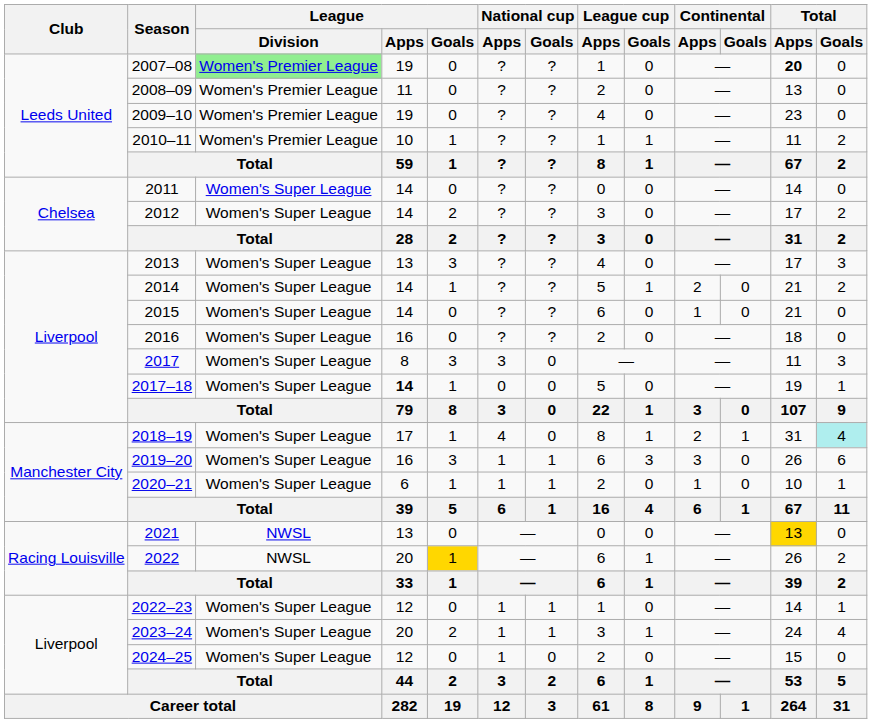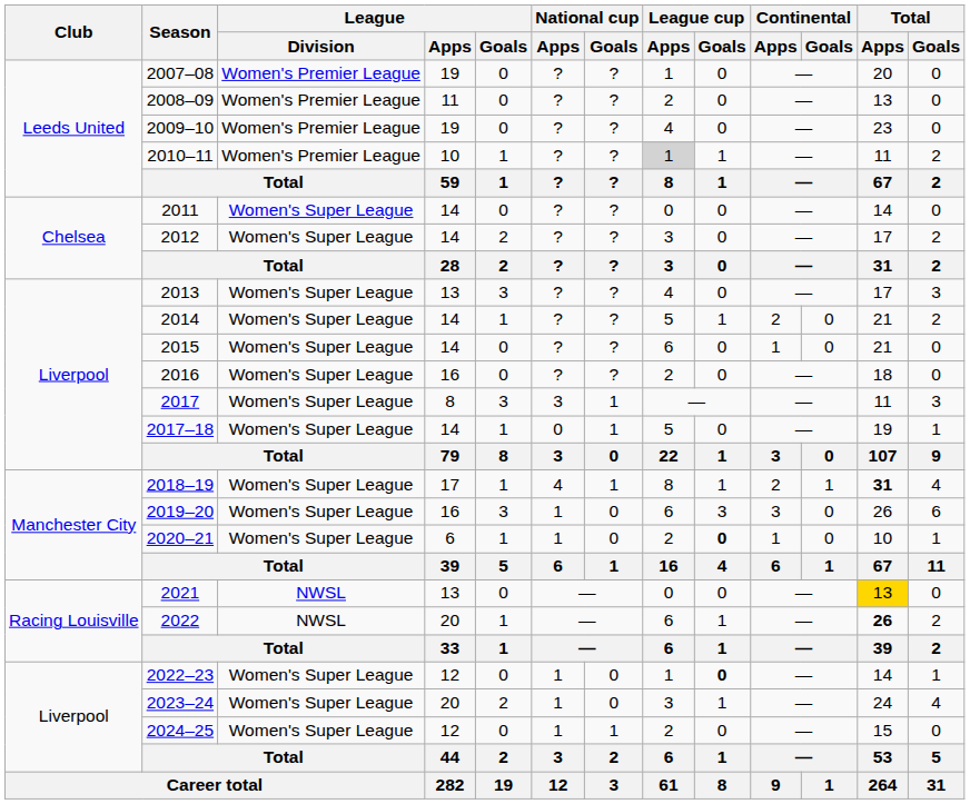 <table class="wikitable" style="text-align:center">
 <tr>
 <th rowspan="2">Club</th>
 <th rowspan="2">Season</th>
 <th colspan="3">League</th>
 <th colspan="2">National cup</th>
 <th colspan="2">League cup</th>
 <th colspan="2">Continental</th>
 <th colspan="2">Total</th>
 </tr>
 <tr>
 <th>Division</th>
 <th>Apps</th>
 <th>Goals</th>
 <th>Apps</th>
 <th>Goals</th>
 <th>Apps</th>
 <th>Goals</th>
 <th>Apps</th>
 <th>Goals</th>
 <th>Apps</th>
 <th>Goals</th>
 </tr>
 <tr>
 <td rowspan="5"><a href='#'>Leeds United</a></td>
 <td>2007–08</td>
-<td style="background: lightgreen;"><a href='#'>Women's Premier League</a></td>
+<td><a href='#'>Women's Premier League</a></td>
 <td>19</td>
 <td>0</td>
 <td>?</td>
 <td>?</td>
 <td>1</td>
 <td>0</td>
 <td colspan="2">—</td>
-<td><strong>20</strong></td>
+<td>20</td>
 <td>0</td>
 </tr>
 <tr>
 <td>2008–09</td>
 <td>Women's Premier League</td>
 <td>11</td>
 <td>0</td>
 <td>?</td>
 <td>?</td>
 <td>2</td>
 <td>0</td>
 <td colspan="2">—</td>
 <td>13</td>
 <td>0</td>
 </tr>
 <tr>
 <td>2009–10</td>
 <td>Women's Premier League</td>
 <td>19</td>
 <td>0</td>
 <td>?</td>
 <td>?</td>
 <td>4</td>
 <td>0</td>
 <td colspan="2">—</td>
 <td>23</td>
 <td>0</td>
 </tr>
 <tr>
 <td>2010–11</td>
 <td>Women's Premier League</td>
 <td>10</td>
 <td>1</td>
 <td>?</td>
 <td>?</td>
-<td>1</td>
+<td style="background: lightgrey;">1</td>
 <td>1</td>
 <td colspan="2">—</td>
 <td>11</td>
 <td>2</td>
 </tr>
 <tr>
 <th colspan="2">Total</th>
 <th>59</th>
 <th>1</th>
 <th>?</th>
 <th>?</th>
 <th>8</th>
 <th>1</th>
 <th colspan="2">—</th>
 <th>67</th>
 <th>2</th>
 </tr>
 <tr>
 <td rowspan="3"><a href='#'>Chelsea</a></td>
 <td>2011</td>
 <td><a href='#'>Women's Super League</a></td>
 <td>14</td>
 <td>0</td>
 <td>?</td>
 <td>?</td>
 <td>0</td>
 <td>0</td>
 <td colspan="2">—</td>
 <td>14</td>
 <td>0</td>
 </tr>
 <tr>
 <td>2012</td>
 <td>Women's Super League</td>
 <td>14</td>
 <td>2</td>
 <td>?</td>
 <td>?</td>
 <td>3</td>
 <td>0</td>
 <td colspan="2">—</td>
 <td>17</td>
 <td>2</td>
 </tr>
 <tr>
 <th colspan="2">Total</th>
 <th>28</th>
 <th>2</th>
 <th>?</th>
 <th>?</th>
 <th>3</th>
 <th>0</th>
 <th colspan="2">—</th>
 <th>31</th>
 <th>2</th>
 </tr>
 <tr>
 <td rowspan="7"><a href='#'>Liverpool</a></td>
 <td>2013</td>
 <td>Women's Super League</td>
 <td>13</td>
 <td>3</td>
 <td>?</td>
 <td>?</td>
 <td>4</td>
 <td>0</td>
 <td colspan="2">—</td>
 <td>17</td>
 <td>3</td>
 </tr>
 <tr>
 <td>2014</td>
 <td>Women's Super League</td>
 <td>14</td>
 <td>1</td>
 <td>?</td>
 <td>?</td>
 <td>5</td>
 <td>1</td>
 <td>2</td>
 <td>0</td>
 <td>21</td>
 <td>2</td>
 </tr>
 <tr>
 <td>2015</td>
 <td>Women's Super League</td>
 <td>14</td>
 <td>0</td>
 <td>?</td>
 <td>?</td>
 <td>6</td>
 <td>0</td>
 <td>1</td>
 <td>0</td>
 <td>21</td>
 <td>0</td>
 </tr>
 <tr>
 <td>2016</td>
 <td>Women's Super League</td>
 <td>16</td>
 <td>0</td>
 <td>?</td>
 <td>?</td>
 <td>2</td>
 <td>0</td>
 <td colspan="2">—</td>
 <td>18</td>
 <td>0</td>
 </tr>
 <tr>
 <td><a href='#'>2017</a></td>
 <td>Women's Super League</td>
 <td>8</td>
 <td>3</td>
 <td>3</td>
-<td>0</td>
+<td>1</td>
 <td colspan="2">—</td>
 <td colspan="2">—</td>
 <td>11</td>
 <td>3</td>
 </tr>
 <tr>
 <td><a href='#'>2017–18</a></td>
 <td>Women's Super League</td>
-<td><strong>14</strong></td>
+<td>14</td>
 <td>1</td>
 <td>0</td>
-<td>0</td>
+<td>1</td>
 <td>5</td>
 <td>0</td>
 <td colspan="2">—</td>
 <td>19</td>
 <td>1</td>
 </tr>
 <tr>
 <th colspan="2">Total</th>
 <th>79</th>
 <th>8</th>
 <th>3</th>
 <th>0</th>
 <th>22</th>
 <th>1</th>
 <th>3</th>
 <th>0</th>
 <th>107</th>
 <th>9</th>
 </tr>
 <tr>
 <td rowspan="4"><a href='#'>Manchester City</a></td>
 <td><a href='#'>2018–19</a></td>
 <td>Women's Super League</td>
 <td>17</td>
 <td>1</td>
 <td>4</td>
-<td>0</td>
+<td>1</td>
 <td>8</td>
 <td>1</td>
 <td>2</td>
 <td>1</td>
-<td>31</td>
-<td style="background: paleturquoise;">4</td>
+<td><strong>31</strong></td>
+<td>4</td>
 </tr>
 <tr>
 <td><a href='#'>2019–20</a></td>
 <td>Women's Super League</td>
 <td>16</td>
 <td>3</td>
 <td>1</td>
-<td>1</td>
+<td>0</td>
 <td>6</td>
 <td>3</td>
 <td>3</td>
 <td>0</td>
 <td>26</td>
 <td>6</td>
 </tr>
 <tr>
 <td><a href='#'>2020–21</a></td>
 <td>Women's Super League</td>
 <td>6</td>
 <td>1</td>
 <td>1</td>
-<td>1</td>
+<td>0</td>
 <td>2</td>
-<td>0</td>
+<td><strong>0</strong></td>
 <td>1</td>
 <td>0</td>
 <td>10</td>
 <td>1</td>
 </tr>
 <tr>
 <th colspan="2">Total</th>
 <th>39</th>
 <th>5</th>
 <th>6</th>
 <th>1</th>
 <th>16</th>
 <th>4</th>
 <th>6</th>
 <th>1</th>
 <th>67</th>
 <th>11</th>
 </tr>
 <tr>
 <td rowspan="3"><a href='#'>Racing Louisville</a></td>
 <td><a href='#'>2021</a></td>
 <td><a href='#'>NWSL</a></td>
 <td>13</td>
 <td>0</td>
 <td colspan="2">—</td>
 <td>0</td>
 <td>0</td>
 <td colspan="2">—</td>
 <td style="background: gold;">13</td>
 <td>0</td>
 </tr>
 <tr>
 <td><a href='#'>2022</a></td>
 <td>NWSL</td>
 <td>20</td>
-<td style="background: gold;">1</td>
+<td>1</td>
 <td colspan="2">—</td>
 <td>6</td>
 <td>1</td>
 <td colspan="2">—</td>
-<td>26</td>
+<td><strong>26</strong></td>
 <td>2</td>
 </tr>
 <tr>
 <th colspan="2">Total</th>
 <th>33</th>
 <th>1</th>
 <th colspan="2">—</th>
 <th>6</th>
 <th>1</th>
 <th colspan="2">—</th>
 <th>39</th>
 <th>2</th>
 </tr>
 <tr>
 <td rowspan="4">Liverpool</td>
 <td><a href='#'>2022–23</a></td>
 <td>Women's Super League</td>
 <td>12</td>
 <td>0</td>
 <td>1</td>
+<td>0</td>
 <td>1</td>
-<td>1</td>
-<td>0</td>
+<td><strong>0</strong></td>
 <td colspan="2">—</td>
 <td>14</td>
 <td>1</td>
 </tr>
 <tr>
 <td><a href='#'>2023–24</a></td>
 <td>Women's Super League</td>
 <td>20</td>
 <td>2</td>
 <td>1</td>
-<td>1</td>
+<td>0</td>
 <td>3</td>
 <td>1</td>
 <td colspan="2">—</td>
 <td>24</td>
 <td>4</td>
 </tr>
 <tr>
 <td><a href='#'>2024–25</a></td>
 <td>Women's Super League</td>
 <td>12</td>
 <td>0</td>
 <td>1</td>
-<td>0</td>
+<td>1</td>
 <td>2</td>
 <td>0</td>
 <td colspan="2">—</td>
 <td>15</td>
 <td>0</td>
 </tr>
 <tr>
 <th colspan="2">Total</th>
 <th>44</th>
 <th>2</th>
 <th>3</th>
 <th>2</th>
 <th>6</th>
 <th>1</th>
 <th colspan="2">—</th>
 <th>53</th>
 <th>5</th>
 </tr>
 <tr>
 <th colspan="3">Career total</th>
 <th>282</th>
 <th>19</th>
 <th>12</th>
 <th>3</th>
 <th>61</th>
 <th>8</th>
 <th>9</th>
 <th>1</th>
 <th>264</th>
 <th>31</th>
 </tr>
 </table>
